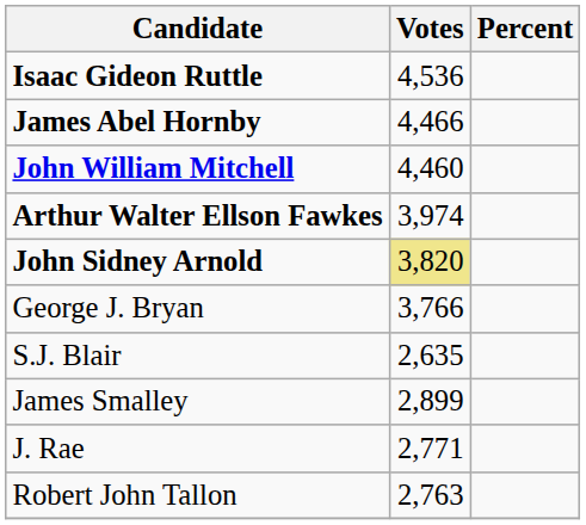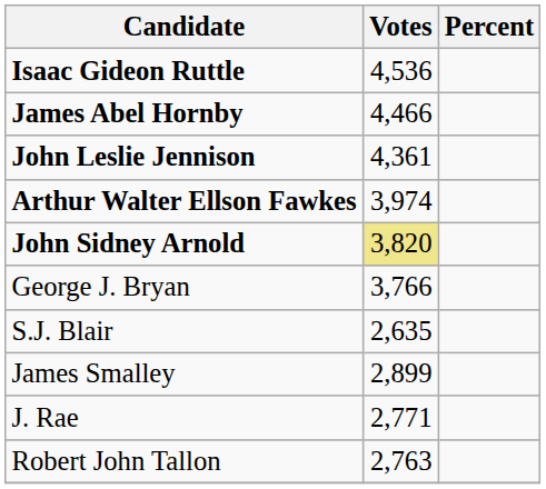 <table class="wikitable">
 <tr>
 <th>Candidate</th>
 <th>Votes</th>
 <th>Percent</th>
 </tr>
 <tr>
 <td style="font-weight:bold;">Isaac Gideon Ruttle</td>
 <td style="text-align:right;">4,536</td>
 <td style="text-align:right;"></td>
 </tr>
 <tr>
 <td style="font-weight:bold;">James Abel Hornby</td>
 <td style="text-align:right;">4,466</td>
 <td style="text-align:right;"></td>
 </tr>
 <tr>
-<td style="font-weight:bold;"><a href='#'>John William Mitchell</a></td>
-<td style="text-align:right;">4,460</td>
+<td style="font-weight:bold;">John Leslie Jennison</td>
+<td style="text-align:right;">4,361</td>
 <td style="text-align:right;"></td>
 </tr>
 <tr>
 <td style="font-weight:bold;">Arthur Walter Ellson Fawkes</td>
 <td style="text-align:right;">3,974</td>
 <td style="text-align:right;"></td>
 </tr>
 <tr>
 <td style="font-weight:bold;">John Sidney Arnold</td>
 <td style="background: khaki; text-align:right;">3,820</td>
 <td style="text-align:right;"></td>
 </tr>
 <tr>
 <td>George J. Bryan</td>
 <td style="text-align:right;">3,766</td>
 <td style="text-align:right;"></td>
 </tr>
 <tr>
 <td>S.J. Blair</td>
 <td style="text-align:right;">2,635</td>
 <td style="text-align:right;"></td>
 </tr>
 <tr>
 <td>James Smalley</td>
 <td style="text-align:right;">2,899</td>
 <td style="text-align:right;"></td>
 </tr>
 <tr>
 <td>J. Rae</td>
 <td style="text-align:right;">2,771</td>
 <td style="text-align:right;"></td>
 </tr>
 <tr>
 <td>Robert John Tallon</td>
 <td style="text-align:right;">2,763</td>
 <td style="text-align:right;"></td>
 </tr>
 <tr>
 </tr>
 </table>
